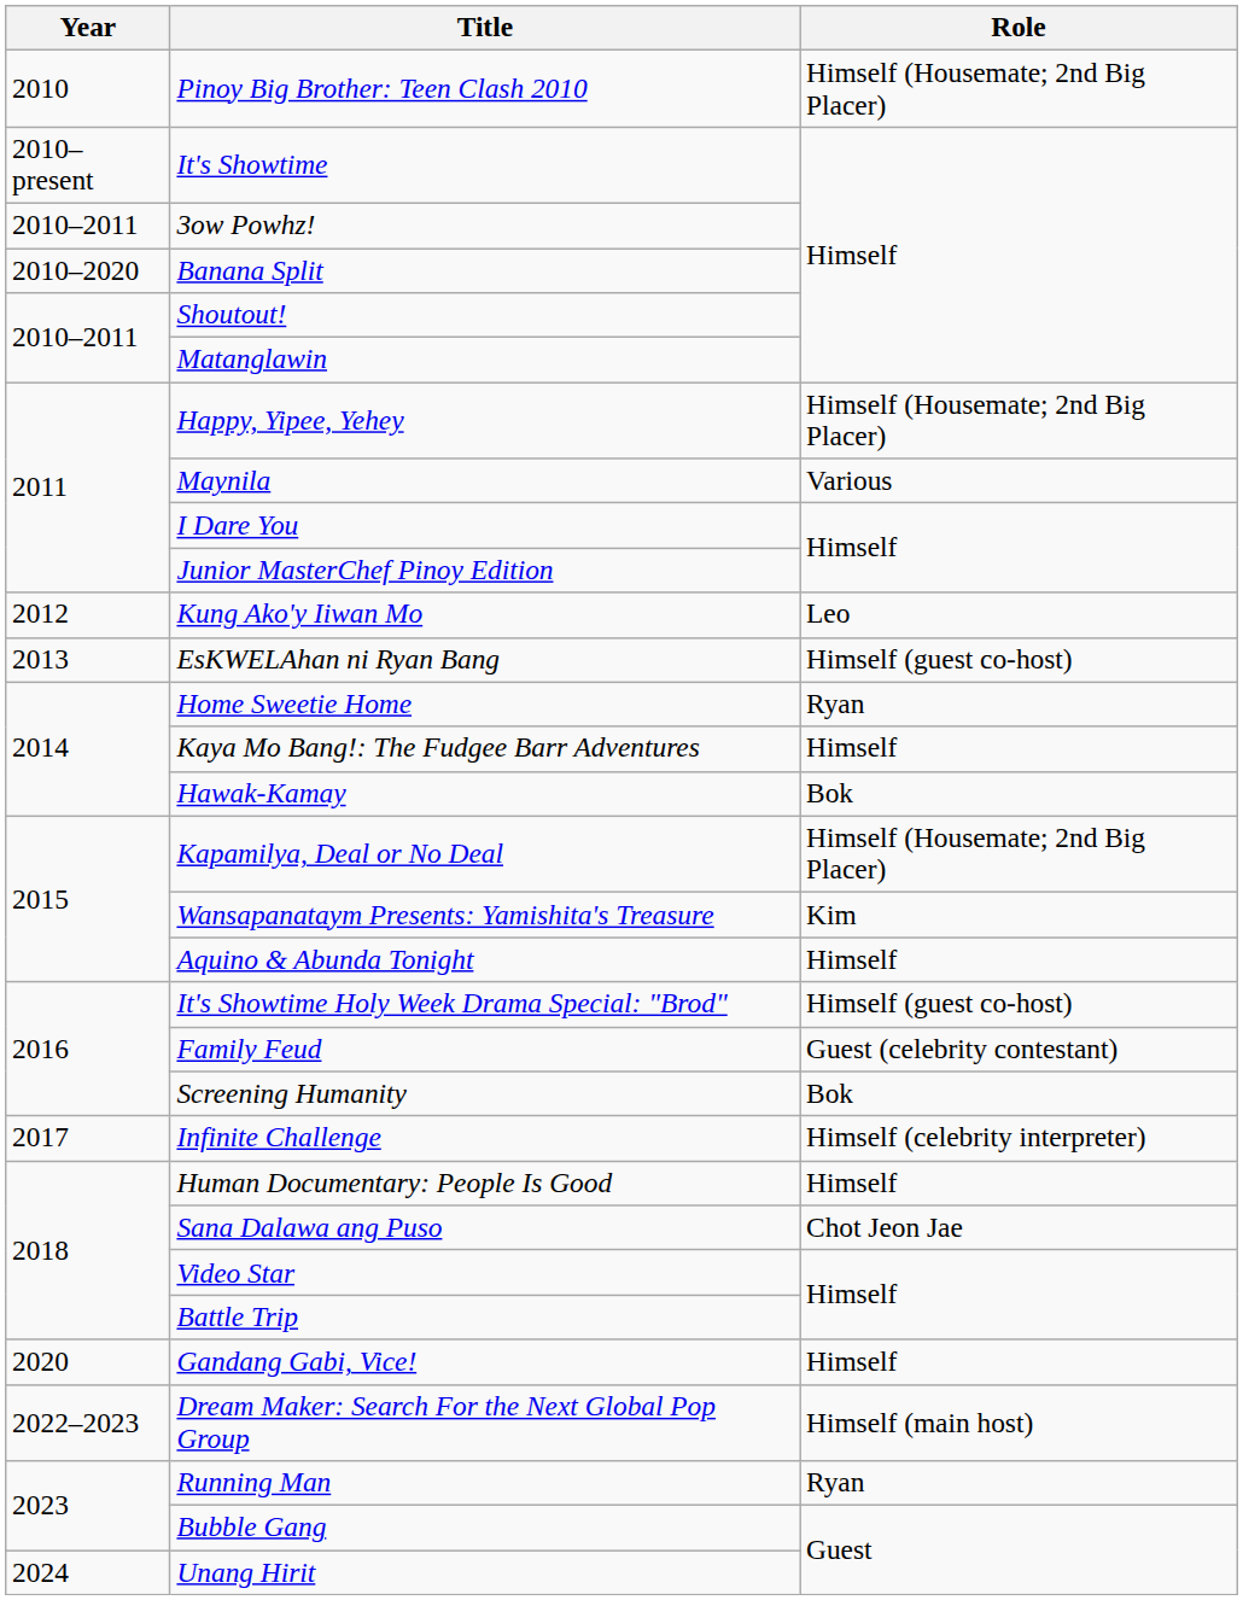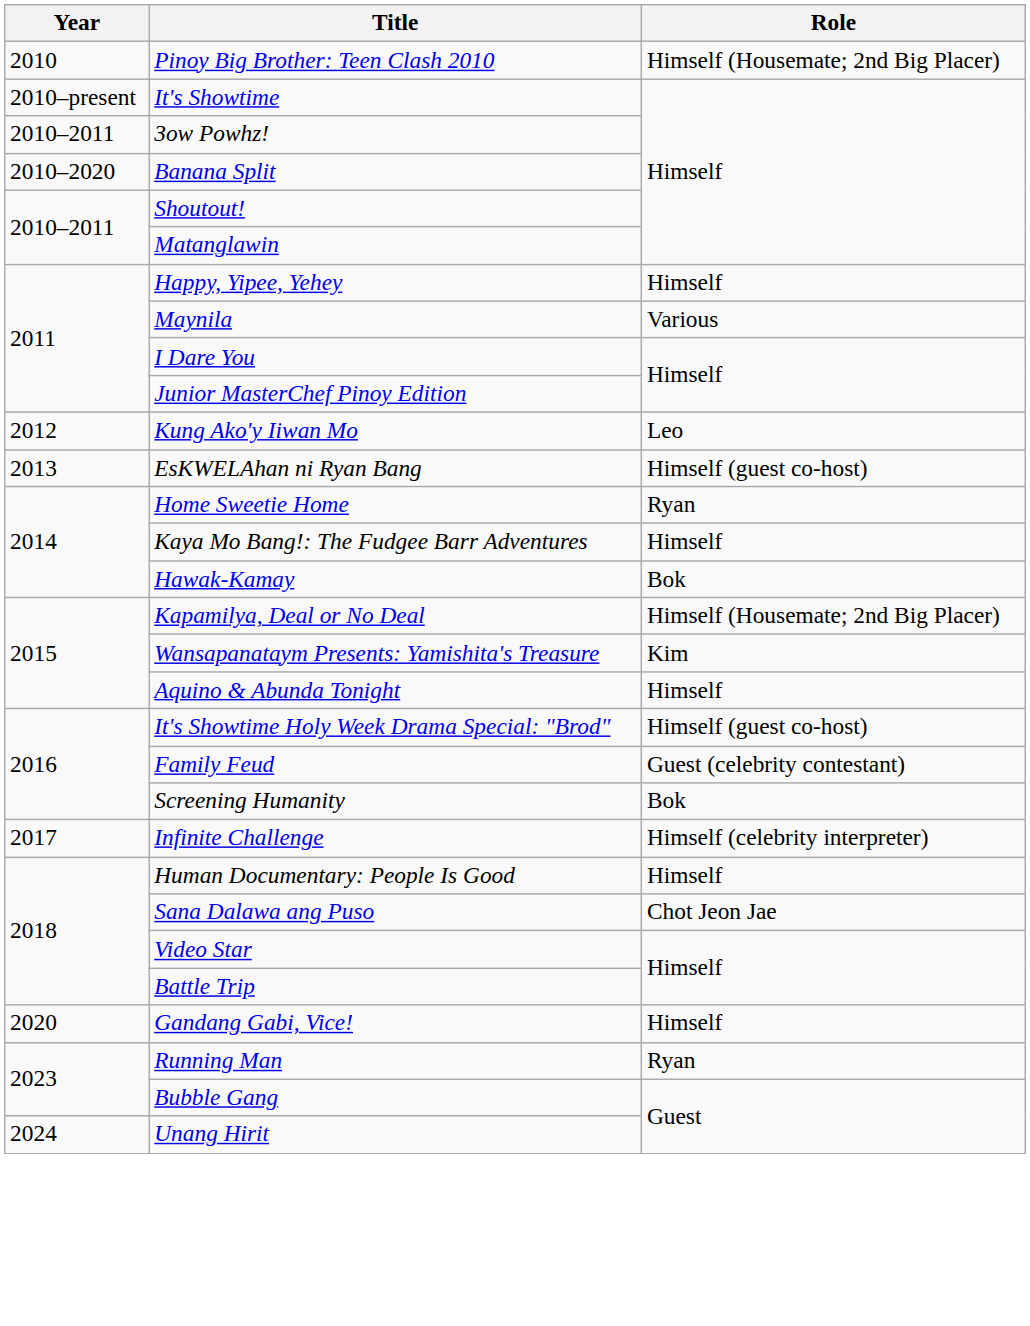 <table class="wikitable sortable" style="width:700px">
 <tr>
 <th>Year</th>
 <th>Title</th>
 <th>Role</th>
 </tr>
 <tr>
 <td>2010</td>
 <td><em><a href='#'>Pinoy Big Brother: Teen Clash 2010</a></em></td>
 <td>Himself (Housemate; 2nd Big Placer)</td>
 </tr>
 <tr>
 <td>2010–present</td>
 <td><em><a href='#'>It's Showtime</a></em></td>
 <td rowspan="5">Himself</td>
 </tr>
 <tr>
 <td>2010–2011</td>
 <td><em>3ow Powhz!</em></td>
 </tr>
 <tr>
 <td>2010–2020</td>
 <td><em><a href='#'>Banana Split</a></em></td>
 </tr>
 <tr>
 <td rowspan="2">2010–2011</td>
 <td><em><a href='#'>Shoutout!</a></em></td>
 </tr>
 <tr>
 <td><em><a href='#'>Matanglawin</a></em></td>
 </tr>
 <tr>
 <td rowspan="4">2011</td>
 <td><em><a href='#'>Happy, Yipee, Yehey</a></em></td>
-<td>Himself (Housemate; 2nd Big Placer)</td>
+<td>Himself</td>
 </tr>
 <tr>
 <td><em><a href='#'>Maynila</a></em></td>
 <td>Various</td>
 </tr>
 <tr>
 <td><em><a href='#'>I Dare You</a></em></td>
 <td rowspan="2">Himself</td>
 </tr>
 <tr>
 <td><em><a href='#'>Junior MasterChef Pinoy Edition</a></em></td>
 </tr>
 <tr>
 <td>2012</td>
 <td><em><a href='#'>Kung Ako'y Iiwan Mo</a></em></td>
 <td>Leo</td>
 </tr>
 <tr>
 <td>2013</td>
 <td><em>EsKWELAhan ni Ryan Bang</em></td>
 <td>Himself (guest co-host)</td>
 </tr>
 <tr>
 <td rowspan="3">2014</td>
 <td><em><a href='#'>Home Sweetie Home</a></em></td>
 <td>Ryan</td>
 </tr>
 <tr>
 <td><em>Kaya Mo Bang!: The Fudgee Barr Adventures</em></td>
 <td>Himself</td>
 </tr>
 <tr>
 <td><em><a href='#'>Hawak-Kamay</a></em></td>
 <td>Bok</td>
 </tr>
 <tr>
 <td rowspan="3">2015</td>
 <td><em><a href='#'>Kapamilya, Deal or No Deal</a></em></td>
 <td>Himself (Housemate; 2nd Big Placer)</td>
 </tr>
 <tr>
 <td><em><a href='#'>Wansapanataym Presents: Yamishita's Treasure</a></em></td>
 <td>Kim</td>
 </tr>
 <tr>
 <td><em><a href='#'>Aquino & Abunda Tonight</a></em></td>
 <td>Himself</td>
 </tr>
 <tr>
 <td rowspan="3">2016</td>
 <td><em><a href='#'>It's Showtime Holy Week Drama Special: "Brod"</a></em></td>
 <td>Himself (guest co-host)</td>
 </tr>
 <tr>
 <td><em><a href='#'>Family Feud</a></em></td>
 <td>Guest (celebrity contestant)</td>
 </tr>
 <tr>
 <td><em>Screening Humanity</em></td>
 <td>Bok</td>
 </tr>
 <tr>
 <td>2017</td>
 <td><em><a href='#'>Infinite Challenge</a></em></td>
 <td>Himself (celebrity interpreter)</td>
 </tr>
 <tr>
 <td rowspan="4">2018</td>
 <td><em>Human Documentary: People Is Good</em></td>
 <td>Himself</td>
 </tr>
 <tr>
 <td><em><a href='#'>Sana Dalawa ang Puso</a></em></td>
 <td>Chot Jeon Jae</td>
 </tr>
 <tr>
 <td><em><a href='#'>Video Star</a></em></td>
 <td rowspan="2">Himself</td>
 </tr>
 <tr>
 <td><em><a href='#'>Battle Trip</a></em></td>
 </tr>
 <tr>
 <td>2020</td>
 <td><em><a href='#'>Gandang Gabi, Vice!</a></em></td>
 <td>Himself</td>
 </tr>
 <tr>
-<td>2022–2023</td>
-<td><em><a href='#'>Dream Maker: Search For the Next Global Pop Group</a></em></td>
-<td>Himself (main host)</td>
-</tr>
-<tr>
 <td rowspan="2">2023</td>
 <td><em><a href='#'>Running Man</a></em></td>
 <td>Ryan</td>
 </tr>
 <tr>
 <td><em><a href='#'>Bubble Gang</a></em></td>
 <td rowspan="2">Guest</td>
 </tr>
 <tr>
 <td>2024</td>
 <td><em><a href='#'>Unang Hirit</a></em></td>
 </tr>
 </table>
